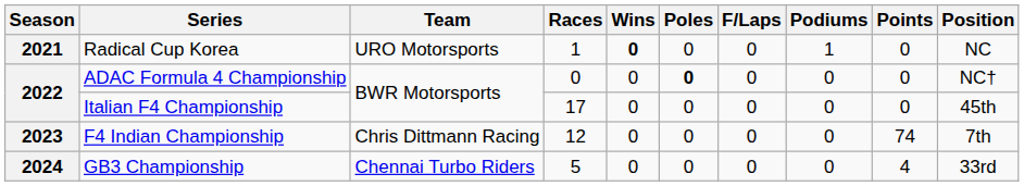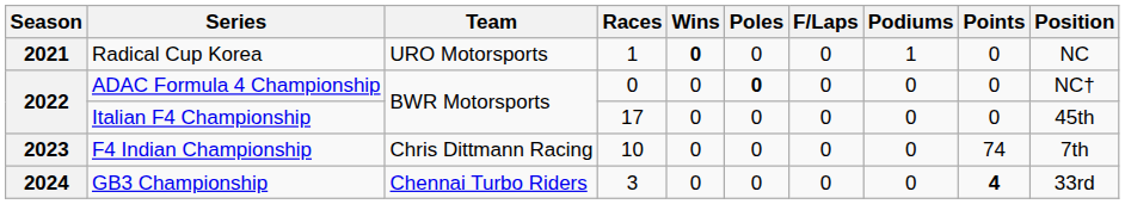 <table class="wikitable" style="font-size: 90%; text-align:center">
 <tr>
 <th>Season</th>
 <th>Series</th>
 <th>Team</th>
 <th>Races</th>
 <th>Wins</th>
 <th>Poles</th>
 <th>F/Laps</th>
 <th>Podiums</th>
 <th>Points</th>
 <th>Position</th>
 </tr>
 <tr>
 <th>2021</th>
 <td align="left">Radical Cup Korea</td>
 <td align="left">URO Motorsports</td>
 <td>1</td>
 <td><strong>0</strong></td>
 <td>0</td>
 <td>0</td>
 <td>1</td>
 <td>0</td>
 <td>NC</td>
 </tr>
 <tr>
 <th rowspan="2">2022</th>
 <td align="left"><a href='#'>ADAC Formula 4 Championship</a></td>
 <td rowspan="2" align="left">BWR Motorsports</td>
 <td>0</td>
 <td>0</td>
 <td><strong>0</strong></td>
 <td>0</td>
 <td>0</td>
 <td>0</td>
 <td>NC†</td>
 </tr>
 <tr>
 <td align="left"><a href='#'>Italian F4 Championship</a></td>
 <td>17</td>
 <td>0</td>
 <td>0</td>
 <td>0</td>
 <td>0</td>
 <td>0</td>
 <td>45th</td>
 </tr>
 <tr>
 <th>2023</th>
 <td align=left><a href='#'>F4 Indian Championship</a></td>
 <td align=left>Chris Dittmann Racing</td>
-<td>12</td>
+<td>10</td>
 <td>0</td>
 <td>0</td>
 <td>0</td>
 <td>0</td>
 <td>74</td>
 <td>7th</td>
 </tr>
 <tr>
 <th>2024</th>
 <td align=left><a href='#'>GB3 Championship</a></td>
 <td align=left><a href='#'>Chennai Turbo Riders</a></td>
-<td>5</td>
+<td>3</td>
 <td>0</td>
 <td>0</td>
 <td>0</td>
 <td>0</td>
-<td>4</td>
+<td><strong>4</strong></td>
 <td>33rd</td>
 </tr>
 </table>
